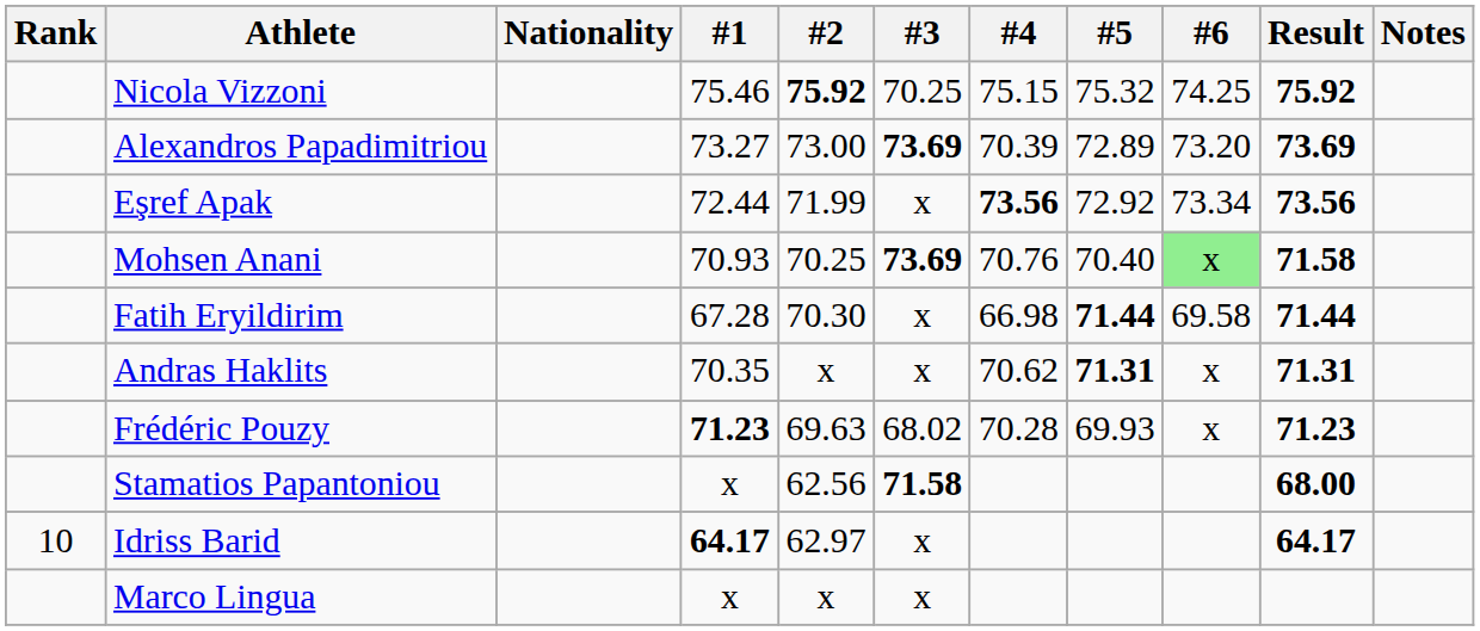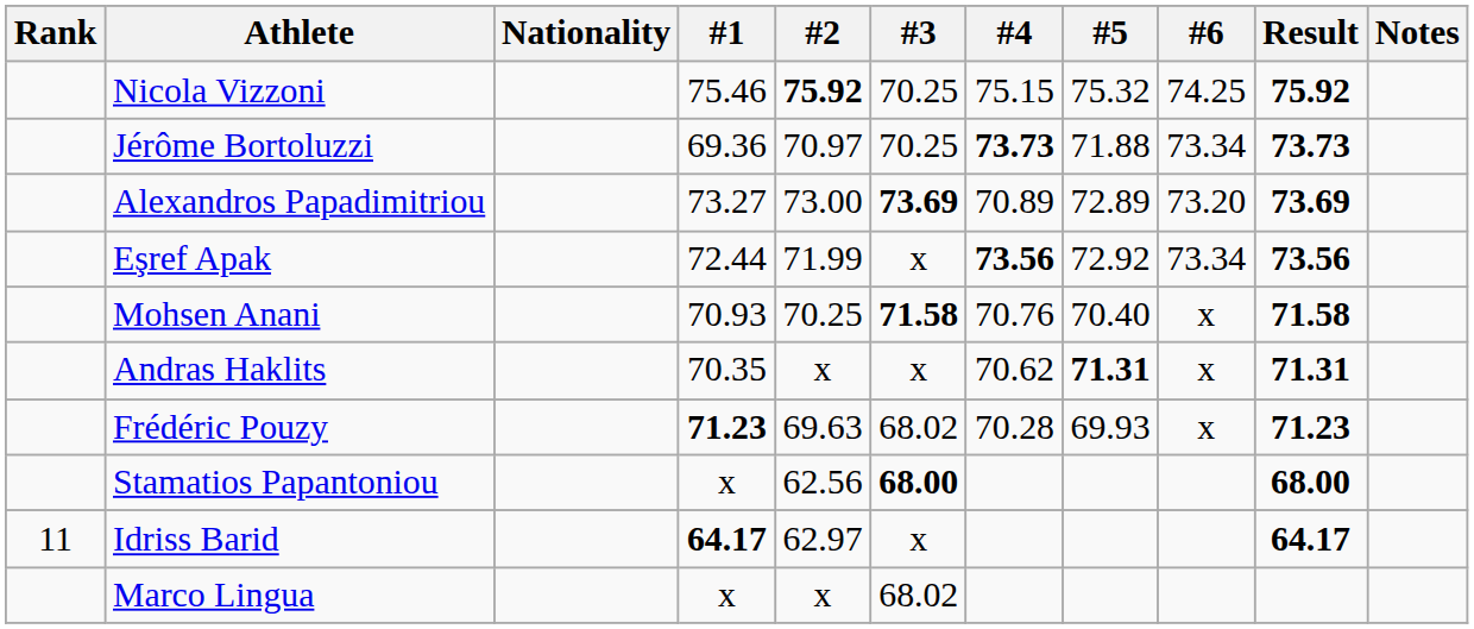 <table class="wikitable sortable" style="text-align:center">
 <tr>
 <th>Rank</th>
 <th>Athlete</th>
 <th>Nationality</th>
 <th>#1</th>
 <th>#2</th>
 <th>#3</th>
 <th>#4</th>
 <th>#5</th>
 <th>#6</th>
 <th>Result</th>
 <th>Notes</th>
 </tr>
 <tr>
 <td></td>
 <td align="left"><a href='#'>Nicola Vizzoni</a></td>
 <td align=left></td>
 <td>75.46</td>
 <td><strong>75.92</strong></td>
 <td>70.25</td>
 <td>75.15</td>
 <td>75.32</td>
 <td>74.25</td>
 <td><strong>75.92</strong></td>
 <td></td>
 </tr>
 <tr>
 <td></td>
+<td align="left"><a href='#'>Jérôme Bortoluzzi</a></td>
+<td align=left></td>
+<td>69.36</td>
+<td>70.97</td>
+<td>70.25</td>
+<td><strong>73.73</strong></td>
+<td>71.88</td>
+<td>73.34</td>
+<td><strong>73.73</strong></td>
+<td></td>
+</tr>
+<tr>
+<td></td>
 <td align="left"><a href='#'>Alexandros Papadimitriou</a></td>
 <td align=left></td>
 <td>73.27</td>
 <td>73.00</td>
 <td><strong>73.69</strong></td>
-<td>70.39</td>
+<td>70.89</td>
 <td>72.89</td>
 <td>73.20</td>
 <td><strong>73.69</strong></td>
 <td></td>
 </tr>
 <tr>
 <td></td>
 <td align="left"><a href='#'>Eşref Apak</a></td>
 <td align=left></td>
 <td>72.44</td>
 <td>71.99</td>
 <td>x</td>
 <td><strong>73.56</strong></td>
 <td>72.92</td>
 <td>73.34</td>
 <td><strong>73.56</strong></td>
 <td></td>
 </tr>
 <tr>
 <td></td>
 <td align="left"><a href='#'>Mohsen Anani</a></td>
 <td align=left></td>
 <td>70.93</td>
 <td>70.25</td>
-<td><strong>73.69</strong></td>
+<td><strong>71.58</strong></td>
 <td>70.76</td>
 <td>70.40</td>
-<td style="background: lightgreen;">x</td>
+<td>x</td>
 <td><strong>71.58</strong></td>
-<td></td>
-</tr>
-<tr>
-<td></td>
-<td align="left"><a href='#'>Fatih Eryildirim</a></td>
-<td align=left></td>
-<td>67.28</td>
-<td>70.30</td>
-<td>x</td>
-<td>66.98</td>
-<td><strong>71.44</strong></td>
-<td>69.58</td>
-<td><strong>71.44</strong></td>
 <td></td>
 </tr>
 <tr>
 <td></td>
 <td align="left"><a href='#'>Andras Haklits</a></td>
 <td align=left></td>
 <td>70.35</td>
 <td>x</td>
 <td>x</td>
 <td>70.62</td>
 <td><strong>71.31</strong></td>
 <td>x</td>
 <td><strong>71.31</strong></td>
 <td></td>
 </tr>
 <tr>
 <td></td>
 <td align="left"><a href='#'>Frédéric Pouzy</a></td>
 <td align=left></td>
 <td><strong>71.23</strong></td>
 <td>69.63</td>
 <td>68.02</td>
 <td>70.28</td>
 <td>69.93</td>
 <td>x</td>
 <td><strong>71.23</strong></td>
 <td></td>
 </tr>
 <tr>
 <td></td>
 <td align="left"><a href='#'>Stamatios Papantoniou</a></td>
 <td align=left></td>
 <td>x</td>
 <td>62.56</td>
-<td><strong>71.58</strong></td>
+<td><strong>68.00</strong></td>
 <td></td>
 <td></td>
 <td></td>
 <td><strong>68.00</strong></td>
 <td></td>
 </tr>
 <tr>
-<td>10</td>
+<td>11</td>
 <td align="left"><a href='#'>Idriss Barid</a></td>
 <td align=left></td>
 <td><strong>64.17</strong></td>
 <td>62.97</td>
 <td>x</td>
 <td></td>
 <td></td>
 <td></td>
 <td><strong>64.17</strong></td>
 <td></td>
 </tr>
 <tr>
 <td></td>
 <td align="left"><a href='#'>Marco Lingua</a></td>
 <td align=left></td>
 <td>x</td>
 <td>x</td>
-<td>x</td>
+<td>68.02</td>
 <td></td>
 <td></td>
 <td></td>
 <td><strong></strong></td>
 <td></td>
 </tr>
 </table>
